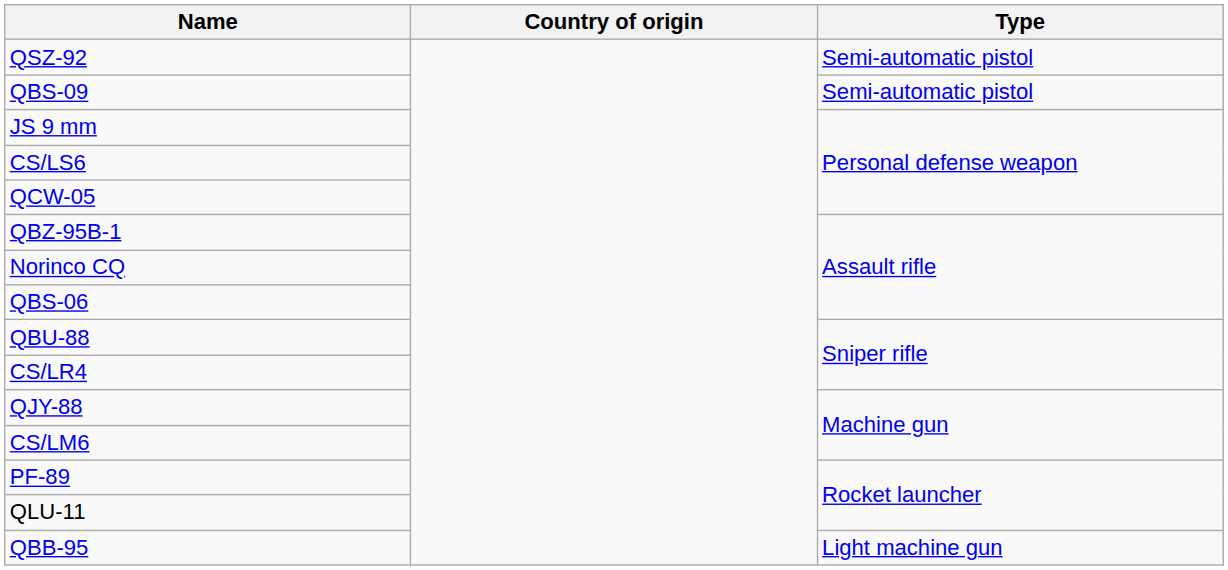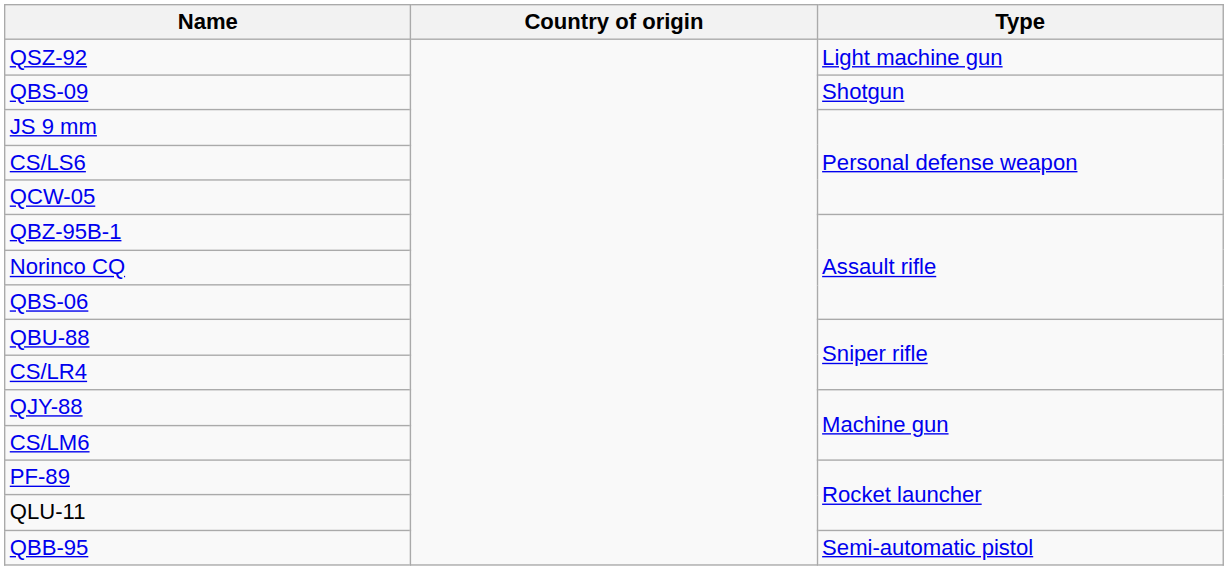 <table class="wikitable" width="100%" border="0">
 <tr>
 <th width="25%">Name</th>
 <th width="25%">Country of origin</th>
 <th width="25%">Type</th>
 </tr>
 <tr>
 <td><a href='#'>QSZ-92</a></td>
 <td rowspan="15"></td>
-<td><a href='#'>Semi-automatic pistol</a></td>
+<td><a href='#'>Light machine gun</a></td>
 </tr>
 <tr>
 <td><a href='#'>QBS-09</a></td>
-<td><a href='#'>Semi-automatic pistol</a></td>
+<td><a href='#'>Shotgun</a></td>
 </tr>
 <tr>
 <td><a href='#'>JS 9 mm</a></td>
 <td rowspan="3"><a href='#'>Personal defense weapon</a></td>
 </tr>
 <tr>
 <td><a href='#'>CS/LS6</a></td>
 </tr>
 <tr>
 <td><a href='#'>QCW-05</a></td>
 </tr>
 <tr>
 <td><a href='#'>QBZ-95B-1</a></td>
 <td rowspan="3"><a href='#'>Assault rifle</a></td>
 </tr>
 <tr>
 <td><a href='#'>Norinco CQ</a></td>
 </tr>
 <tr>
 <td><a href='#'>QBS-06</a></td>
 </tr>
 <tr>
 <td><a href='#'>QBU-88</a></td>
 <td rowspan="2"><a href='#'>Sniper rifle</a></td>
 </tr>
 <tr>
 <td><a href='#'>CS/LR4</a></td>
 </tr>
 <tr>
 <td><a href='#'>QJY-88</a></td>
 <td rowspan="2"><a href='#'>Machine gun</a></td>
 </tr>
 <tr>
 <td><a href='#'>CS/LM6</a></td>
 </tr>
 <tr>
 <td><a href='#'>PF-89</a></td>
 <td rowspan="2"><a href='#'>Rocket launcher</a></td>
 </tr>
 <tr>
 <td>QLU-11</td>
 </tr>
 <tr>
 <td><a href='#'>QBB-95</a></td>
-<td><a href='#'>Light machine gun</a></td>
+<td><a href='#'>Semi-automatic pistol</a></td>
 </tr>
 </table>
